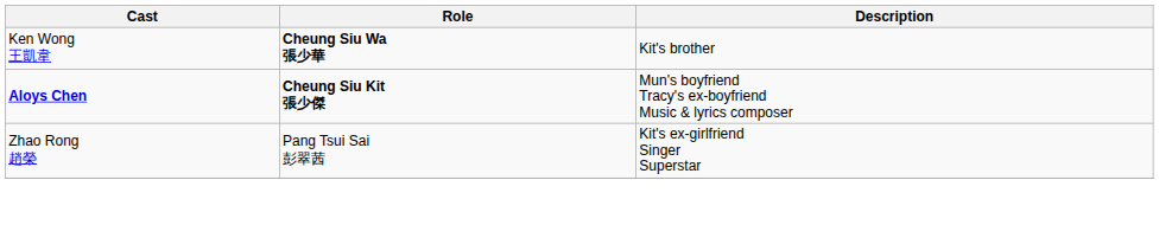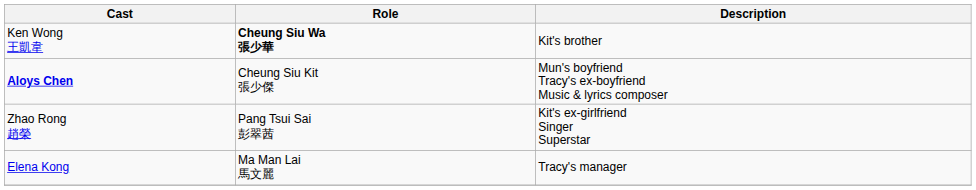 <table class="wikitable" width="65%">
 <tr>
 <th>Cast</th>
 <th>Role</th>
 <th>Description</th>
 </tr>
 <tr>
 <td>Ken Wong<br><a href='#'>王凱韋</a></td>
 <td><strong>Cheung Siu Wa<br>張少華</strong></td>
 <td>Kit's brother</td>
 </tr>
 <tr>
 <td><strong><a href='#'>Aloys Chen</a></strong></td>
-<td><strong>Cheung Siu Kit<br>張少傑</strong></td>
+<td>Cheung Siu Kit<br>張少傑</td>
 <td>Mun's boyfriend<br>Tracy's ex-boyfriend<br>Music & lyrics composer</td>
 </tr>
 <tr>
 <td>Zhao Rong<br><a href='#'>趙榮</a></td>
 <td>Pang Tsui Sai<br>彭翠茜</td>
 <td>Kit's ex-girlfriend<br>Singer<br>Superstar</td>
 </tr>
 <tr>
+<td><a href='#'>Elena Kong</a></td>
+<td>Ma Man Lai<br>馬文麗</td>
+<td>Tracy's manager</td>
+</tr>
+<tr>
 </tr>
 </table>
